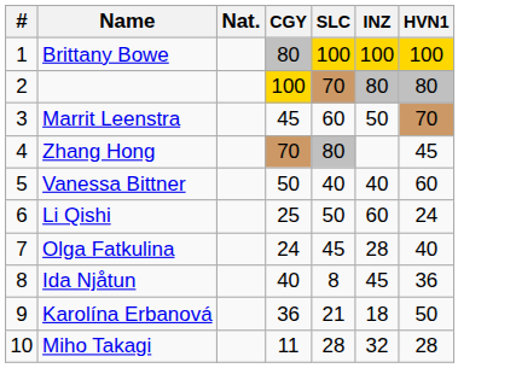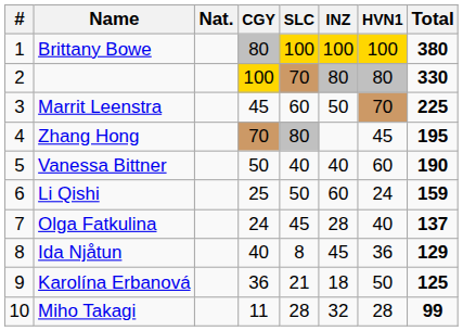 <table class="wikitable" style="text-align:center;">
 <tr>
 <th>#</th>
 <th>Name</th>
 <th>Nat.</th>
 <th><small>CGY</small></th>
 <th><small>SLC</small></th>
 <th><small>INZ</small></th>
 <th><small>HVN1</small></th>
+<th>Total</th>
 </tr>
 <tr>
 <td>1</td>
 <td align=left><a href='#'>Brittany Bowe</a></td>
 <td></td>
 <td bgcolor=silver>80</td>
 <td bgcolor=gold>100</td>
 <td bgcolor=gold>100</td>
 <td bgcolor=gold>100</td>
+<td><strong>380</strong></td>
 </tr>
 <tr>
 <td>2</td>
 <td align=left></td>
 <td></td>
 <td bgcolor=gold>100</td>
 <td bgcolor=cc9966>70</td>
 <td bgcolor=silver>80</td>
 <td bgcolor=silver>80</td>
+<td><strong>330</strong></td>
 </tr>
 <tr>
 <td>3</td>
 <td align=left><a href='#'>Marrit Leenstra</a></td>
 <td></td>
 <td>45</td>
 <td>60</td>
 <td>50</td>
 <td bgcolor=cc9966>70</td>
+<td><strong>225</strong></td>
 </tr>
 <tr>
 <td>4</td>
 <td align=left><a href='#'>Zhang Hong</a></td>
 <td></td>
 <td bgcolor=cc9966>70</td>
 <td bgcolor=silver>80</td>
 <td></td>
 <td>45</td>
+<td><strong>195</strong></td>
 </tr>
 <tr>
 <td>5</td>
 <td align=left><a href='#'>Vanessa Bittner</a></td>
 <td></td>
 <td>50</td>
 <td>40</td>
 <td>40</td>
 <td>60</td>
+<td><strong>190</strong></td>
 </tr>
 <tr>
 <td>6</td>
 <td align=left><a href='#'>Li Qishi</a></td>
 <td></td>
 <td>25</td>
 <td>50</td>
 <td>60</td>
 <td>24</td>
+<td><strong>159</strong></td>
 </tr>
 <tr>
 <td>7</td>
 <td align=left><a href='#'>Olga Fatkulina</a></td>
 <td></td>
 <td>24</td>
 <td>45</td>
 <td>28</td>
 <td>40</td>
+<td><strong>137</strong></td>
 </tr>
 <tr>
 <td>8</td>
 <td align=left><a href='#'>Ida Njåtun</a></td>
 <td></td>
 <td>40</td>
 <td>8</td>
 <td>45</td>
 <td>36</td>
+<td><strong>129</strong></td>
 </tr>
 <tr>
 <td>9</td>
 <td align=left><a href='#'>Karolína Erbanová</a></td>
 <td></td>
 <td>36</td>
 <td>21</td>
 <td>18</td>
 <td>50</td>
+<td><strong>125</strong></td>
 </tr>
 <tr>
 <td>10</td>
 <td align=left><a href='#'>Miho Takagi</a></td>
 <td></td>
 <td>11</td>
 <td>28</td>
 <td>32</td>
 <td>28</td>
+<td><strong>99</strong></td>
 </tr>
 </table>
